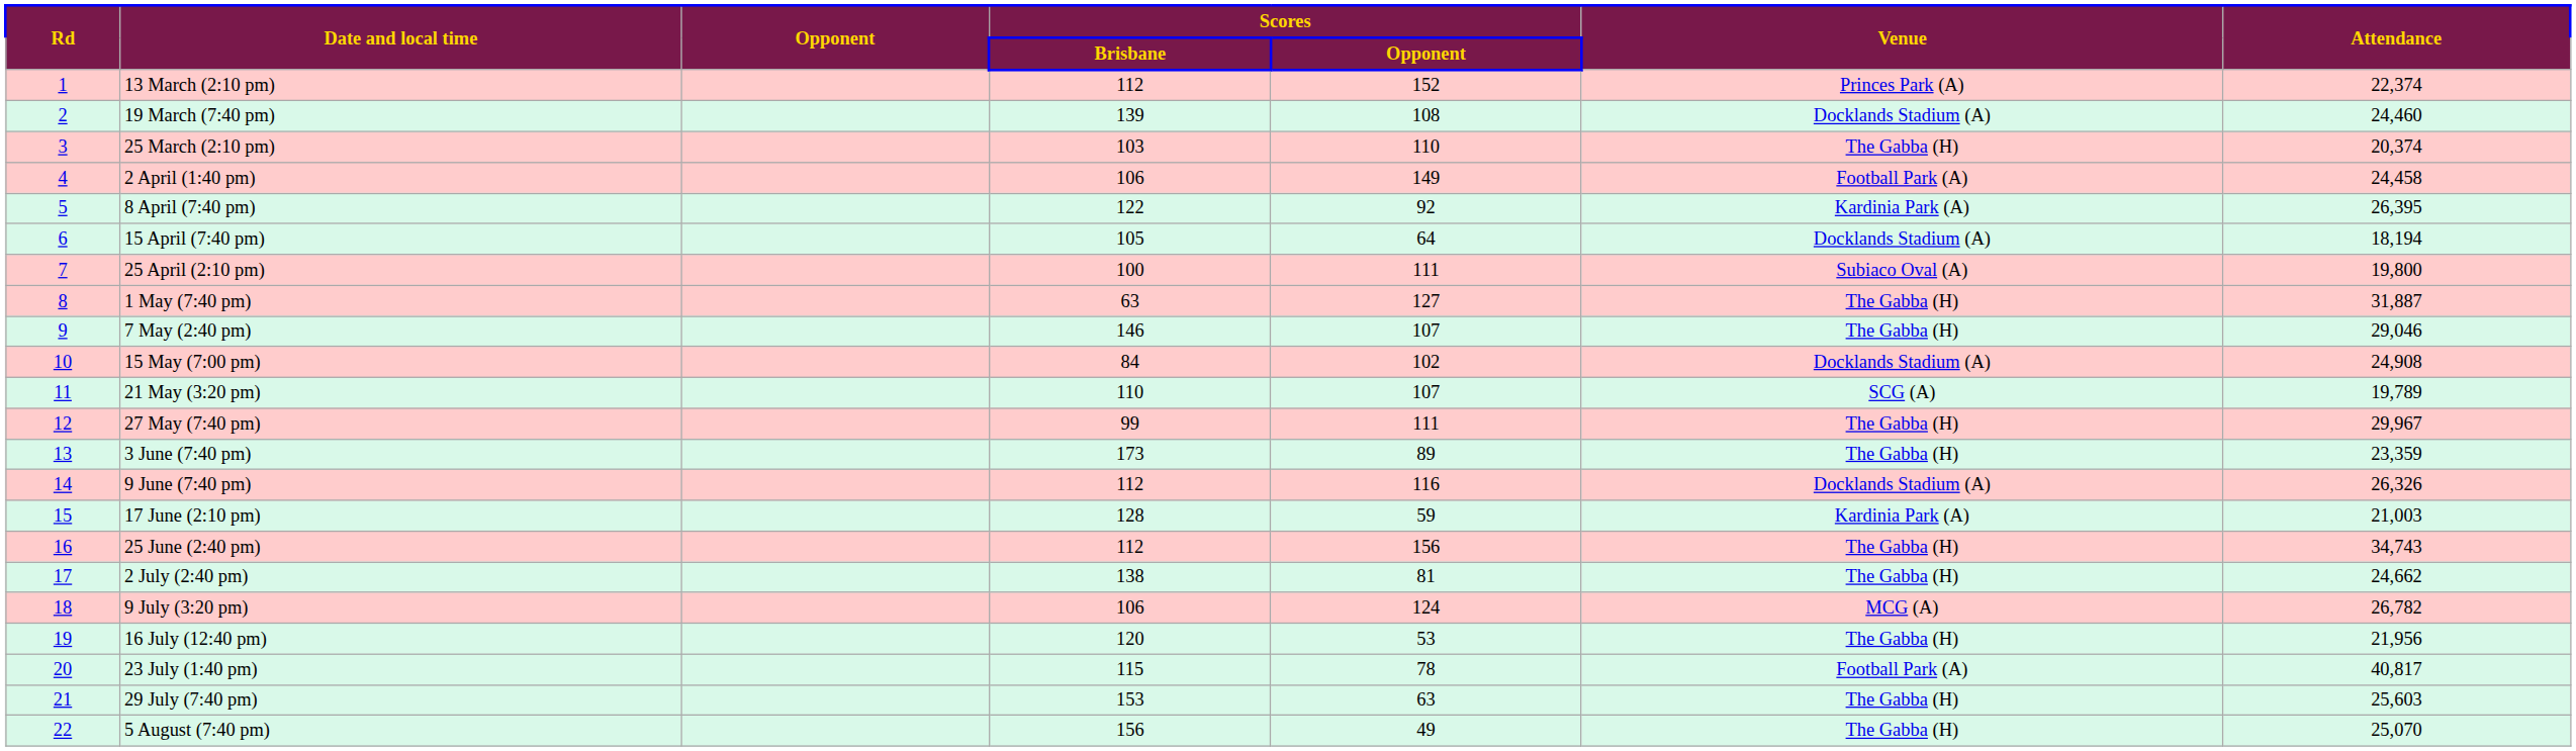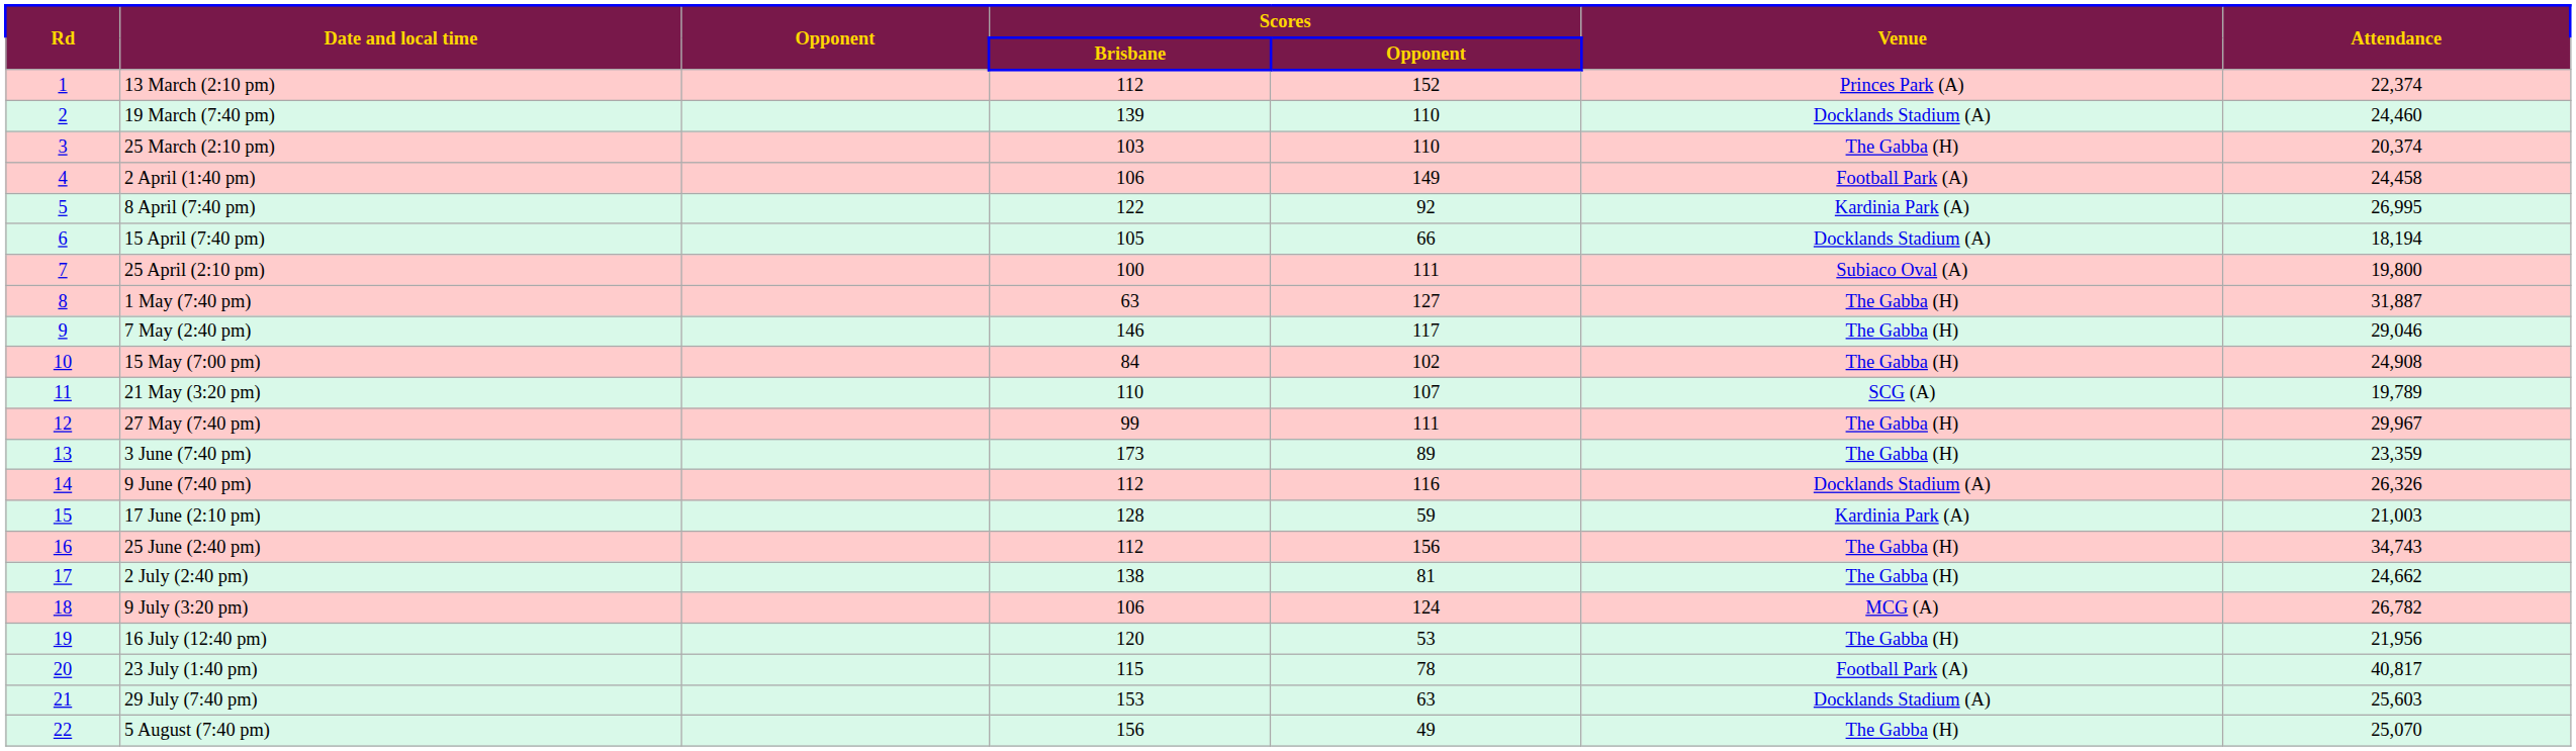 <table class="wikitable" style="font-size:90%; text-align:center; width: 100%; margin-left: auto; margin-right: auto;">
 <tr style="text-align:center; background:#78184A; color:gold; border: solid blue 2px; font-weight:bold">
 <td rowspan=2><strong>Rd</strong></td>
 <td rowspan=2><strong>Date and local time</strong></td>
 <td rowspan=2><strong>Opponent</strong></td>
 <td colspan=2><strong>Scores</strong></td>
 <td rowspan=2><strong>Venue</strong></td>
 <td rowspan=2><strong>Attendance</strong></td>
 </tr>
 <tr>
 <th style="background:#78184A; color:gold; border: solid blue 2px">Brisbane</th>
 <th style="background:#78184A; color:gold; border: solid blue 2px">Opponent</th>
 </tr>
 <tr style="background:#fcc;">
 <td><a href='#'>1</a></td>
 <td align=left>13 March (2:10 pm)</td>
 <td align=left></td>
 <td>112</td>
 <td>152</td>
 <td><a href='#'>Princes Park</a> (A)</td>
 <td>22,374</td>
 </tr>
 <tr style="background:#d9f9e9;">
 <td><a href='#'>2</a></td>
 <td align=left>19 March (7:40 pm)</td>
 <td align=left></td>
 <td>139</td>
-<td>108</td>
+<td>110</td>
 <td><a href='#'>Docklands Stadium</a> (A)</td>
 <td>24,460</td>
 </tr>
 <tr style="background:#fcc;">
 <td><a href='#'>3</a></td>
 <td align=left>25 March (2:10 pm)</td>
 <td align=left></td>
 <td>103</td>
 <td>110</td>
 <td><a href='#'>The Gabba</a> (H)</td>
 <td>20,374</td>
 </tr>
 <tr style="background:#fcc;">
 <td><a href='#'>4</a></td>
 <td align=left>2 April (1:40 pm)</td>
 <td align=left></td>
 <td>106</td>
 <td>149</td>
 <td><a href='#'>Football Park</a> (A)</td>
 <td>24,458</td>
 </tr>
 <tr style="background:#d9f9e9;">
 <td><a href='#'>5</a></td>
 <td align=left>8 April (7:40 pm)</td>
 <td align=left></td>
 <td>122</td>
 <td>92</td>
 <td><a href='#'>Kardinia Park</a> (A)</td>
-<td>26,395</td>
+<td>26,995</td>
 </tr>
 <tr style="background:#d9f9e9;">
 <td><a href='#'>6</a></td>
 <td align=left>15 April (7:40 pm)</td>
 <td align=left></td>
 <td>105</td>
-<td>64</td>
+<td>66</td>
 <td><a href='#'>Docklands Stadium</a> (A)</td>
 <td>18,194</td>
 </tr>
 <tr style="background:#fcc;">
 <td><a href='#'>7</a></td>
 <td align=left>25 April (2:10 pm)</td>
 <td align=left></td>
 <td>100</td>
 <td>111</td>
 <td><a href='#'>Subiaco Oval</a> (A)</td>
 <td>19,800</td>
 </tr>
 <tr style="background:#fcc;">
 <td><a href='#'>8</a></td>
 <td align=left>1 May (7:40 pm)</td>
 <td align=left></td>
 <td>63</td>
 <td>127</td>
 <td><a href='#'>The Gabba</a> (H)</td>
 <td>31,887</td>
 </tr>
 <tr style="background:#d9f9e9;">
 <td><a href='#'>9</a></td>
 <td align=left>7 May (2:40 pm)</td>
 <td align=left></td>
 <td>146</td>
-<td>107</td>
+<td>117</td>
 <td><a href='#'>The Gabba</a> (H)</td>
 <td>29,046</td>
 </tr>
 <tr style="background:#fcc;">
 <td><a href='#'>10</a></td>
 <td align=left>15 May (7:00 pm)</td>
 <td align=left></td>
 <td>84</td>
 <td>102</td>
-<td><a href='#'>Docklands Stadium</a> (A)</td>
+<td><a href='#'>The Gabba</a> (H)</td>
 <td>24,908</td>
 </tr>
 <tr style="background:#d9f9e9;">
 <td><a href='#'>11</a></td>
 <td align=left>21 May (3:20 pm)</td>
 <td align=left></td>
 <td>110</td>
 <td>107</td>
 <td><a href='#'>SCG</a> (A)</td>
 <td>19,789</td>
 </tr>
 <tr style="background:#fcc;">
 <td><a href='#'>12</a></td>
 <td align=left>27 May (7:40 pm)</td>
 <td align=left></td>
 <td>99</td>
 <td>111</td>
 <td><a href='#'>The Gabba</a> (H)</td>
 <td>29,967</td>
 </tr>
 <tr style="background:#d9f9e9;">
 <td><a href='#'>13</a></td>
 <td align=left>3 June (7:40 pm)</td>
 <td align=left></td>
 <td>173</td>
 <td>89</td>
 <td><a href='#'>The Gabba</a> (H)</td>
 <td>23,359</td>
 </tr>
 <tr style="background:#fcc;">
 <td><a href='#'>14</a></td>
 <td align=left>9 June (7:40 pm)</td>
 <td align=left></td>
 <td>112</td>
 <td>116</td>
 <td><a href='#'>Docklands Stadium</a> (A)</td>
 <td>26,326</td>
 </tr>
 <tr style="background:#d9f9e9;">
 <td><a href='#'>15</a></td>
 <td align=left>17 June (2:10 pm)</td>
 <td align=left></td>
 <td>128</td>
 <td>59</td>
 <td><a href='#'>Kardinia Park</a> (A)</td>
 <td>21,003</td>
 </tr>
 <tr style="background:#fcc;">
 <td><a href='#'>16</a></td>
 <td align=left>25 June (2:40 pm)</td>
 <td align=left></td>
 <td>112</td>
 <td>156</td>
 <td><a href='#'>The Gabba</a> (H)</td>
 <td>34,743</td>
 </tr>
 <tr style="background:#d9f9e9;">
 <td><a href='#'>17</a></td>
 <td align=left>2 July (2:40 pm)</td>
 <td align=left></td>
 <td>138</td>
 <td>81</td>
 <td><a href='#'>The Gabba</a> (H)</td>
 <td>24,662</td>
 </tr>
 <tr style="background:#fcc;">
 <td><a href='#'>18</a></td>
 <td align=left>9 July (3:20 pm)</td>
 <td align=left></td>
 <td>106</td>
 <td>124</td>
 <td><a href='#'>MCG</a> (A)</td>
 <td>26,782</td>
 </tr>
 <tr style="background:#d9f9e9;">
 <td><a href='#'>19</a></td>
 <td align=left>16 July (12:40 pm)</td>
 <td align=left></td>
 <td>120</td>
 <td>53</td>
 <td><a href='#'>The Gabba</a> (H)</td>
 <td>21,956</td>
 </tr>
 <tr style="background:#d9f9e9;">
 <td><a href='#'>20</a></td>
 <td align=left>23 July (1:40 pm)</td>
 <td align=left></td>
 <td>115</td>
 <td>78</td>
 <td><a href='#'>Football Park</a> (A)</td>
 <td>40,817</td>
 </tr>
 <tr style="background:#d9f9e9;">
 <td><a href='#'>21</a></td>
 <td align=left>29 July (7:40 pm)</td>
 <td align=left></td>
 <td>153</td>
 <td>63</td>
-<td><a href='#'>The Gabba</a> (H)</td>
+<td><a href='#'>Docklands Stadium</a> (A)</td>
 <td>25,603</td>
 </tr>
 <tr style="background:#d9f9e9;">
 <td><a href='#'>22</a></td>
 <td align=left>5 August (7:40 pm)</td>
 <td align=left></td>
 <td>156</td>
 <td>49</td>
 <td><a href='#'>The Gabba</a> (H)</td>
 <td>25,070</td>
 </tr>
 </table>
